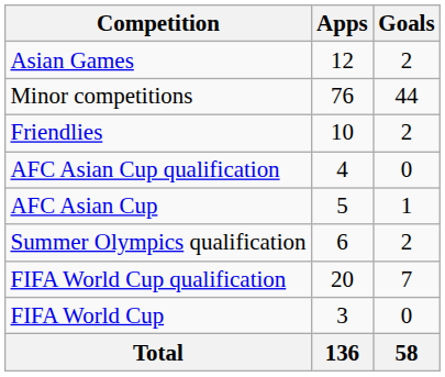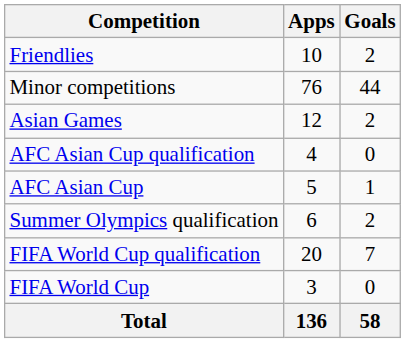 <table class="wikitable" style="text-align:center">
 <tr>
 <th>Competition</th>
 <th>Apps</th>
 <th>Goals</th>
 </tr>
 <tr>
-<td style="text-align:left"><a href='#'>Asian Games</a></td>
-<td>12</td>
+<td style="text-align:left"><a href='#'>Friendlies</a></td>
+<td>10</td>
 <td>2</td>
 </tr>
 <tr>
 <td style="text-align:left">Minor competitions</td>
 <td>76</td>
 <td>44</td>
 </tr>
 <tr>
-<td style="text-align:left"><a href='#'>Friendlies</a></td>
-<td>10</td>
+<td style="text-align:left"><a href='#'>Asian Games</a></td>
+<td>12</td>
 <td>2</td>
 </tr>
 <tr>
 <td style="text-align:left"><a href='#'>AFC Asian Cup qualification</a></td>
 <td>4</td>
 <td>0</td>
 </tr>
 <tr>
 <td style="text-align:left"><a href='#'>AFC Asian Cup</a></td>
 <td>5</td>
 <td>1</td>
 </tr>
 <tr>
 <td style="text-align:left"><a href='#'>Summer Olympics</a> qualification</td>
 <td>6</td>
 <td>2</td>
 </tr>
 <tr>
 <td style="text-align:left"><a href='#'>FIFA World Cup qualification</a></td>
 <td>20</td>
 <td>7</td>
 </tr>
 <tr>
 <td style="text-align:left"><a href='#'>FIFA World Cup</a></td>
 <td>3</td>
 <td>0</td>
 </tr>
 <tr>
 <th>Total</th>
 <th>136</th>
 <th>58</th>
 </tr>
 </table>
